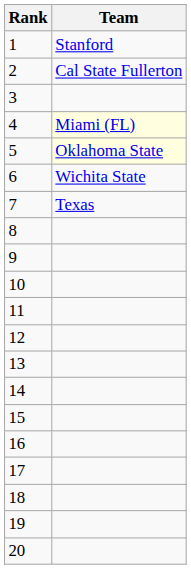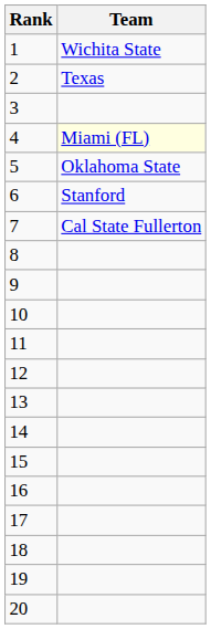 <table class=wikitable>
 <tr>
 <th>Rank</th>
 <th>Team</th>
 </tr>
 <tr>
 <td>1</td>
-<td><a href='#'>Stanford</a></td>
+<td><a href='#'>Wichita State</a></td>
 </tr>
 <tr>
 <td>2</td>
-<td><a href='#'>Cal State Fullerton</a></td>
+<td><a href='#'>Texas</a></td>
 </tr>
 <tr>
 <td>3</td>
 <td></td>
 </tr>
 <tr>
 <td>4</td>
 <td style="background: lightyellow;"><a href='#'>Miami (FL)</a></td>
 </tr>
 <tr>
 <td>5</td>
-<td style="background: lightyellow;"><a href='#'>Oklahoma State</a></td>
+<td><a href='#'>Oklahoma State</a></td>
 </tr>
 <tr>
 <td>6</td>
-<td><a href='#'>Wichita State</a></td>
+<td><a href='#'>Stanford</a></td>
 </tr>
 <tr>
 <td>7</td>
-<td><a href='#'>Texas</a></td>
+<td><a href='#'>Cal State Fullerton</a></td>
 </tr>
 <tr>
 <td>8</td>
 <td></td>
 </tr>
 <tr>
 <td>9</td>
 <td></td>
 </tr>
 <tr>
 <td>10</td>
 <td></td>
 </tr>
 <tr>
 <td>11</td>
 <td></td>
 </tr>
 <tr>
 <td>12</td>
 <td></td>
 </tr>
 <tr>
 <td>13</td>
 <td></td>
 </tr>
 <tr>
 <td>14</td>
 <td></td>
 </tr>
 <tr>
 <td>15</td>
 <td></td>
 </tr>
 <tr>
 <td>16</td>
 <td></td>
 </tr>
 <tr>
 <td>17</td>
 <td></td>
 </tr>
 <tr>
 <td>18</td>
 <td></td>
 </tr>
 <tr>
 <td>19</td>
 <td></td>
 </tr>
 <tr>
 <td>20</td>
 <td></td>
 </tr>
 </table>
